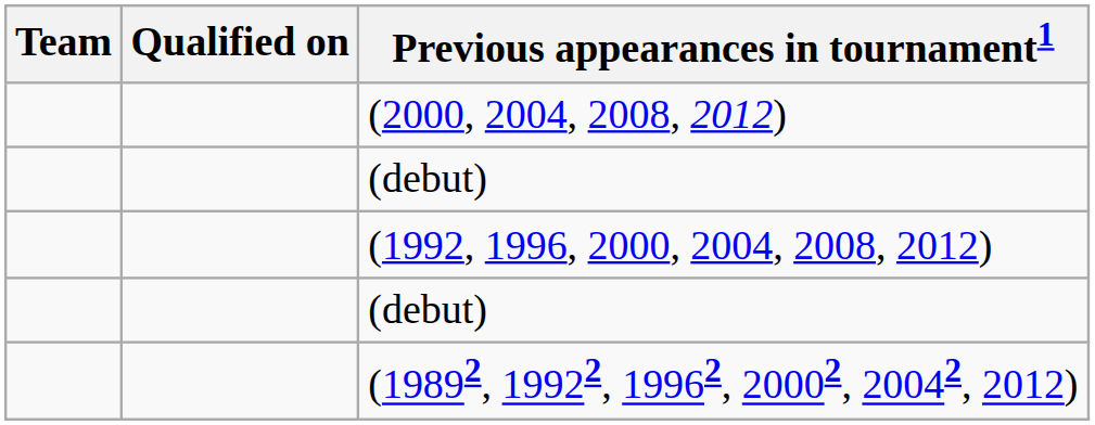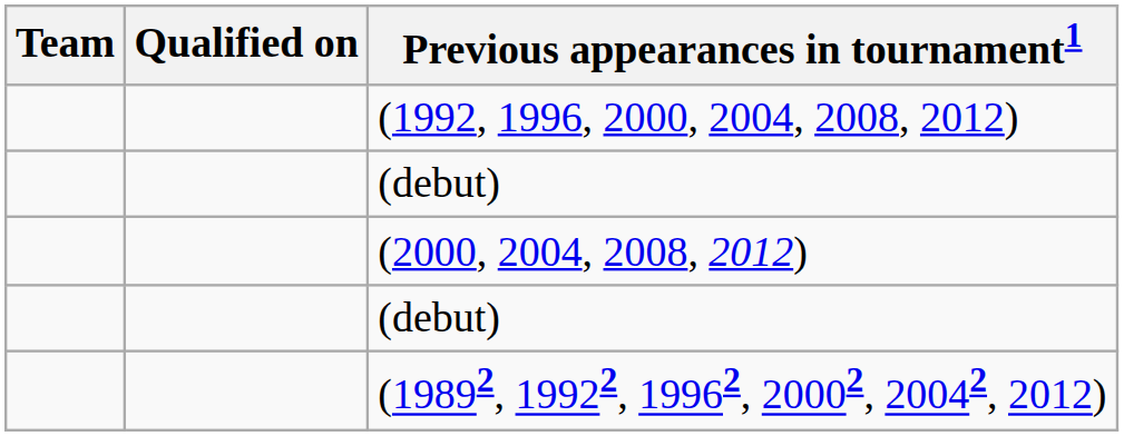 <table class="wikitable sortable">
 <tr>
 <th>Team</th>
 <th>Qualified on</th>
 <th>Previous appearances in tournament<sup><strong><a href='#'>1</a></strong></sup></th>
+</tr>
+<tr>
+<td></td>
+<td></td>
+<td> (<a href='#'>1992</a>, <a href='#'>1996</a>, <a href='#'>2000</a>, <a href='#'>2004</a>, <a href='#'>2008</a>, <a href='#'>2012</a>)</td>
+</tr>
+<tr>
+<td></td>
+<td></td>
+<td> (debut)</td>
 </tr>
 <tr>
 <td></td>
 <td></td>
 <td> (<a href='#'>2000</a>, <a href='#'>2004</a>, <a href='#'>2008</a>, <em><a href='#'>2012</a></em>)</td>
 </tr>
 <tr>
 <td></td>
 <td></td>
 <td> (debut)</td>
 </tr>
 <tr>
 <td></td>
 <td></td>
-<td> (<a href='#'>1992</a>, <a href='#'>1996</a>, <a href='#'>2000</a>, <a href='#'>2004</a>, <a href='#'>2008</a>, <a href='#'>2012</a>)</td>
-</tr>
-<tr>
-<td></td>
-<td></td>
-<td> (debut)</td>
-</tr>
-<tr>
-<td></td>
-<td></td>
 <td> (<a href='#'>1989</a><sup><strong><a href='#'>2</a></strong></sup>, <a href='#'>1992</a><sup><strong><a href='#'>2</a></strong></sup>, <a href='#'>1996</a><sup><strong><a href='#'>2</a></strong></sup>, <a href='#'>2000</a><sup><strong><a href='#'>2</a></strong></sup>, <a href='#'>2004</a><sup><strong><a href='#'>2</a></strong></sup>, <a href='#'>2012</a>)</td>
 </tr>
 </table>
